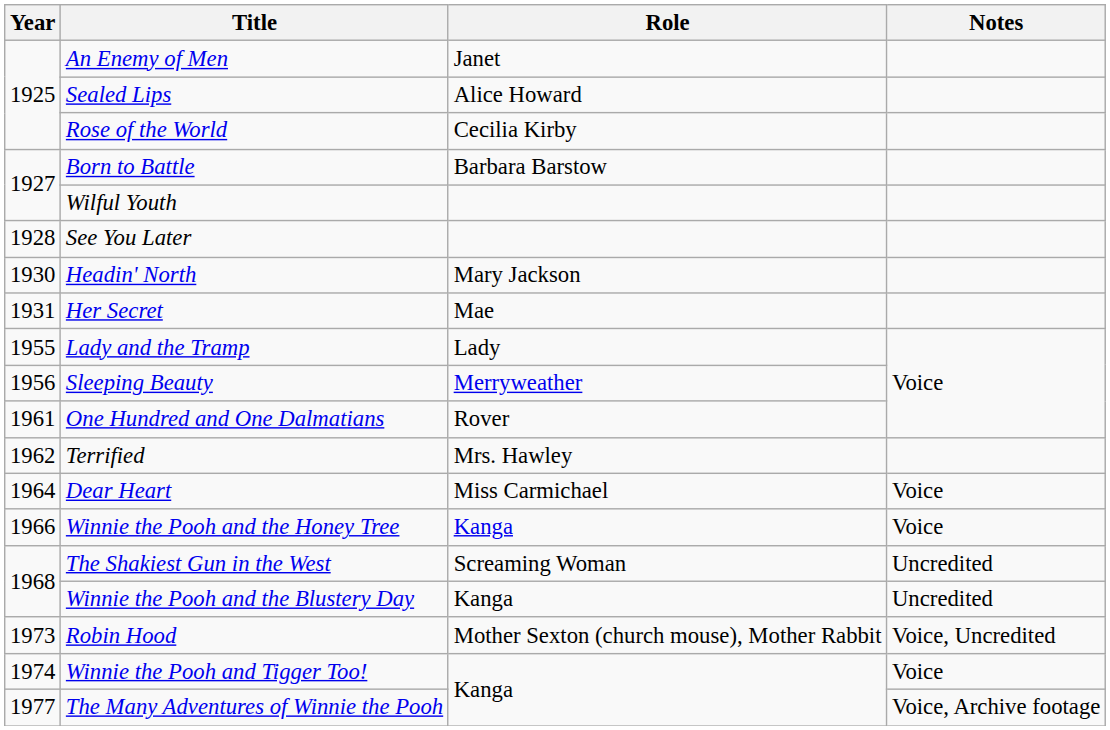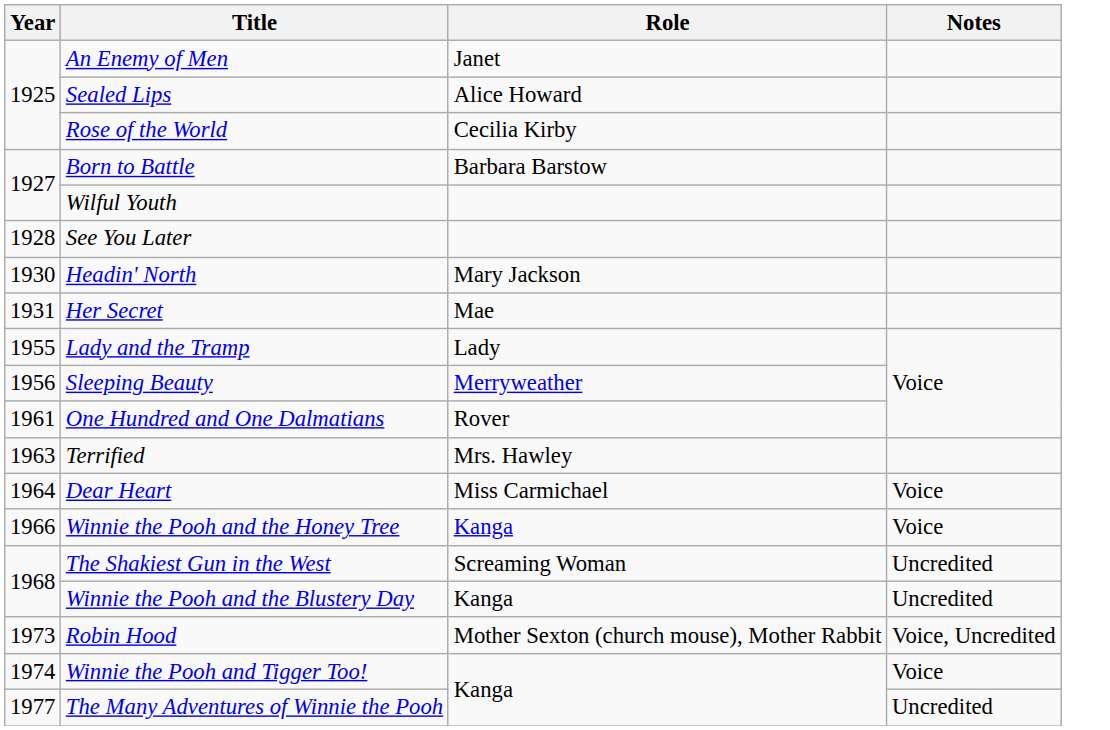 <table class="wikitable">
 <tr>
 <th>Year</th>
 <th>Title</th>
 <th>Role</th>
 <th>Notes</th>
 </tr>
 <tr>
 <td rowspan="3">1925</td>
 <td><em><a href='#'>An Enemy of Men</a></em></td>
 <td>Janet</td>
 <td></td>
 </tr>
 <tr>
 <td><em><a href='#'>Sealed Lips</a></em></td>
 <td>Alice Howard</td>
 <td></td>
 </tr>
 <tr>
 <td><em><a href='#'>Rose of the World</a></em></td>
 <td>Cecilia Kirby</td>
 <td></td>
 </tr>
 <tr>
 <td rowspan="2">1927</td>
 <td><em><a href='#'>Born to Battle</a></em></td>
 <td>Barbara Barstow</td>
 <td></td>
 </tr>
 <tr>
 <td><em>Wilful Youth</em></td>
 <td></td>
 <td></td>
 </tr>
 <tr>
 <td>1928</td>
 <td><em>See You Later</em></td>
 <td></td>
 <td></td>
 </tr>
 <tr>
 <td>1930</td>
 <td><em><a href='#'>Headin' North</a></em></td>
 <td>Mary Jackson</td>
 <td></td>
 </tr>
 <tr>
 <td>1931</td>
 <td><em><a href='#'>Her Secret</a></em></td>
 <td>Mae</td>
 <td></td>
 </tr>
 <tr>
 <td>1955</td>
 <td><em><a href='#'>Lady and the Tramp</a></em></td>
 <td>Lady</td>
 <td rowspan="3">Voice</td>
 </tr>
 <tr>
 <td>1956</td>
 <td><em><a href='#'>Sleeping Beauty</a></em></td>
 <td><a href='#'>Merryweather</a></td>
 </tr>
 <tr>
 <td>1961</td>
 <td><em><a href='#'>One Hundred and One Dalmatians</a></em></td>
 <td>Rover</td>
 </tr>
 <tr>
-<td>1962</td>
+<td>1963</td>
 <td><em>Terrified</em></td>
 <td>Mrs. Hawley</td>
 <td></td>
 </tr>
 <tr>
 <td>1964</td>
 <td><em><a href='#'>Dear Heart</a></em></td>
 <td>Miss Carmichael</td>
 <td>Voice</td>
 </tr>
 <tr>
 <td>1966</td>
 <td><em><a href='#'>Winnie the Pooh and the Honey Tree</a></em></td>
 <td><a href='#'>Kanga</a></td>
 <td>Voice</td>
 </tr>
 <tr>
 <td rowspan="2">1968</td>
 <td><em><a href='#'>The Shakiest Gun in the West</a></em></td>
 <td>Screaming Woman</td>
 <td>Uncredited</td>
 </tr>
 <tr>
 <td><em><a href='#'>Winnie the Pooh and the Blustery Day</a></em></td>
 <td>Kanga</td>
 <td>Uncredited</td>
 </tr>
 <tr>
 <td>1973</td>
 <td><em><a href='#'>Robin Hood</a></em></td>
 <td>Mother Sexton (church mouse), Mother Rabbit</td>
 <td>Voice, Uncredited</td>
 </tr>
 <tr>
 <td>1974</td>
 <td><em><a href='#'>Winnie the Pooh and Tigger Too!</a></em></td>
 <td rowspan="2">Kanga</td>
 <td>Voice</td>
 </tr>
 <tr>
 <td>1977</td>
 <td><em><a href='#'>The Many Adventures of Winnie the Pooh</a></em></td>
-<td>Voice, Archive footage</td>
+<td>Uncredited</td>
 </tr>
 </table>
